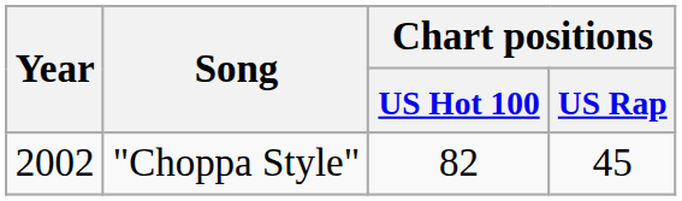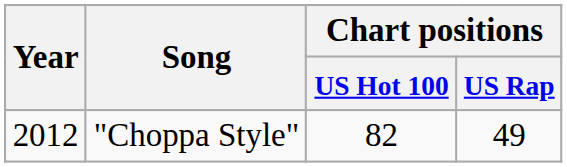 <table class="wikitable">
 <tr>
 <th rowspan="2">Year</th>
 <th rowspan="2">Song</th>
 <th colspan="4">Chart positions</th>
 </tr>
 <tr>
 <th><small><a href='#'>US Hot 100</a></small></th>
 <th><small><a href='#'>US Rap</a></small></th>
 </tr>
 <tr>
-<td>2002</td>
+<td>2012</td>
 <td>"Choppa Style"</td>
 <td align="center">82</td>
-<td align="center">45</td>
+<td align="center">49</td>
 </tr>
 </table>
